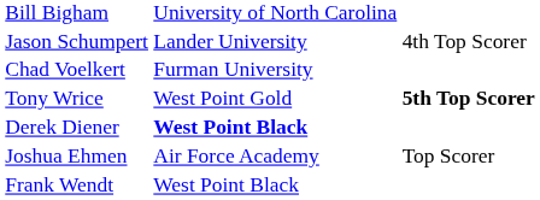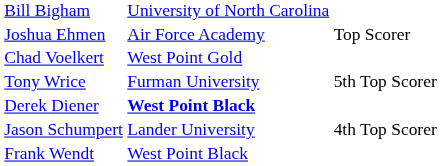 <table>
 <tr>
 <td><a href='#'>Bill Bigham</a></td>
 <td><a href='#'>University of North Carolina</a></td>
+<td></td>
+</tr>
+<tr>
+<td><a href='#'>Joshua Ehmen</a></td>
+<td><a href='#'>Air Force Academy</a></td>
+<td>Top Scorer</td>
+</tr>
+<tr>
+<td><a href='#'>Chad Voelkert</a></td>
+<td><a href='#'>West Point Gold</a></td>
+<td></td>
+</tr>
+<tr>
+<td><a href='#'>Tony Wrice</a></td>
+<td><a href='#'>Furman University</a></td>
+<td>5th Top Scorer</td>
+</tr>
+<tr>
+<td><a href='#'>Derek Diener</a></td>
+<td><strong><a href='#'>West Point Black</a></strong></td>
 <td></td>
 </tr>
 <tr>
 <td><a href='#'>Jason Schumpert</a></td>
 <td><a href='#'>Lander University</a></td>
 <td>4th Top Scorer</td>
 </tr>
 <tr>
-<td><a href='#'>Chad Voelkert</a></td>
-<td><a href='#'>Furman University</a></td>
-<td></td>
-</tr>
-<tr>
-<td><a href='#'>Tony Wrice</a></td>
-<td><a href='#'>West Point Gold</a></td>
-<td><strong>5th Top Scorer</strong></td>
-</tr>
-<tr>
-<td><a href='#'>Derek Diener</a></td>
-<td><strong><a href='#'>West Point Black</a></strong></td>
-<td></td>
-</tr>
-<tr>
-<td><a href='#'>Joshua Ehmen</a></td>
-<td><a href='#'>Air Force Academy</a></td>
-<td>Top Scorer</td>
-</tr>
-<tr>
 <td><a href='#'>Frank Wendt</a></td>
 <td><a href='#'>West Point Black</a></td>
 <td></td>
 </tr>
 </table>
